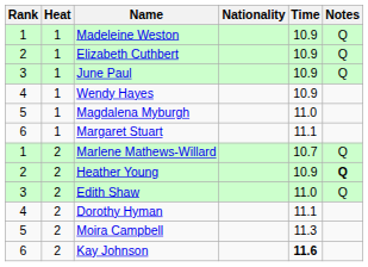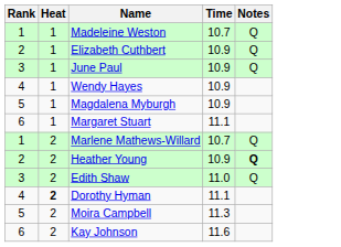 <table class="wikitable sortable" style="text-align:center">
 <tr>
 <th>Rank</th>
 <th>Heat</th>
 <th>Name</th>
-<th>Nationality</th>
 <th>Time</th>
 <th>Notes</th>
 </tr>
 <tr bgcolor=ccffcc>
 <td>1</td>
 <td>1</td>
 <td align=left><a href='#'>Madeleine Weston</a></td>
-<td align=left></td>
-<td>10.9</td>
+<td>10.7</td>
 <td>Q</td>
 </tr>
 <tr bgcolor=ccffcc>
 <td>2</td>
 <td>1</td>
 <td align=left><a href='#'>Elizabeth Cuthbert</a></td>
-<td align=left></td>
 <td>10.9</td>
 <td>Q</td>
 </tr>
 <tr bgcolor=ccffcc>
 <td>3</td>
 <td>1</td>
 <td align=left><a href='#'>June Paul</a></td>
-<td align=left></td>
 <td>10.9</td>
 <td>Q</td>
 </tr>
 <tr>
 <td>4</td>
 <td>1</td>
 <td align=left><a href='#'>Wendy Hayes</a></td>
-<td align=left></td>
 <td>10.9</td>
 <td></td>
 </tr>
 <tr>
 <td>5</td>
 <td>1</td>
 <td align=left><a href='#'>Magdalena Myburgh</a></td>
-<td align=left></td>
-<td>11.0</td>
+<td>10.9</td>
 <td></td>
 </tr>
 <tr>
 <td>6</td>
 <td>1</td>
 <td align=left><a href='#'>Margaret Stuart</a></td>
-<td align=left></td>
 <td>11.1</td>
 <td></td>
 </tr>
 <tr bgcolor=ccffcc>
 <td>1</td>
 <td>2</td>
 <td align=left><a href='#'>Marlene Mathews-Willard</a></td>
-<td align=left></td>
 <td>10.7</td>
 <td>Q</td>
 </tr>
 <tr bgcolor=ccffcc>
 <td>2</td>
 <td>2</td>
 <td align=left><a href='#'>Heather Young</a></td>
-<td align=left></td>
 <td>10.9</td>
 <td><strong>Q</strong></td>
 </tr>
 <tr bgcolor=ccffcc>
 <td>3</td>
 <td>2</td>
 <td align=left><a href='#'>Edith Shaw</a></td>
-<td align=left></td>
 <td>11.0</td>
 <td>Q</td>
 </tr>
 <tr>
 <td>4</td>
-<td>2</td>
+<td><strong>2</strong></td>
 <td align=left><a href='#'>Dorothy Hyman</a></td>
-<td align=left></td>
 <td>11.1</td>
 <td></td>
 </tr>
 <tr>
 <td>5</td>
 <td>2</td>
 <td align=left><a href='#'>Moira Campbell</a></td>
-<td align=left></td>
 <td>11.3</td>
 <td></td>
 </tr>
 <tr>
 <td>6</td>
 <td>2</td>
 <td align=left><a href='#'>Kay Johnson</a></td>
-<td align=left></td>
-<td><strong>11.6</strong></td>
+<td>11.6</td>
 <td></td>
 </tr>
 </table>
